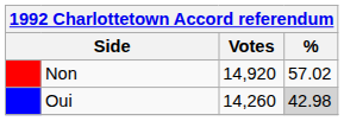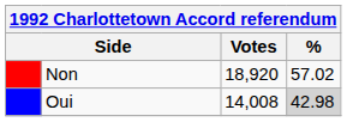 <table class="wikitable" style="font-size: 95%; clear:both">
 <tr style="background-color:#E9E9E9">
 <th colspan=4><a href='#'>1992 Charlottetown Accord referendum</a></th>
 </tr>
 <tr style="background-color:#E9E9E9">
 <th colspan=2 style="width: 130px">Side</th>
 <th style="width: 50px">Votes</th>
 <th style="width: 40px">%</th>
 </tr>
 <tr>
 <td bgcolor="red"></td>
 <td>Non</td>
-<td>14,920</td>
+<td>18,920</td>
 <td>57.02</td>
 </tr>
 <tr>
 <td bgcolor="blue"></td>
 <td>Oui</td>
-<td>14,260</td>
+<td>14,008</td>
 <td style="background: lightgrey;">42.98</td>
 </tr>
 <tr>
 </tr>
 </table>
